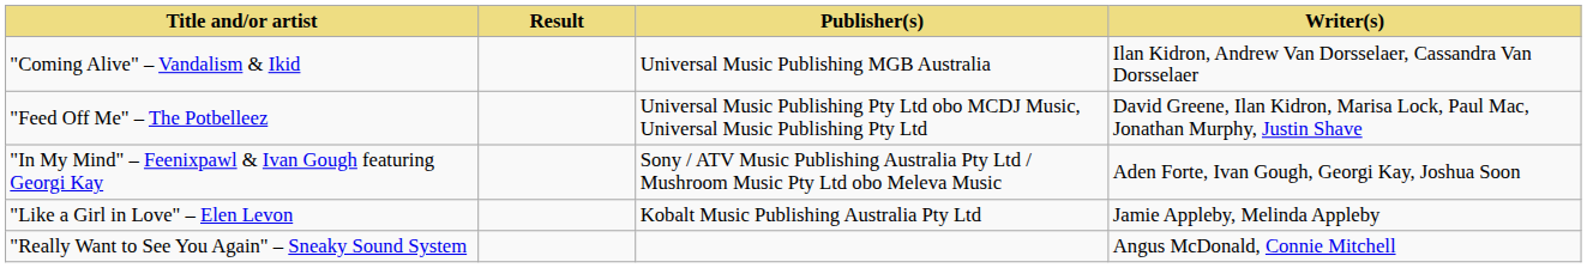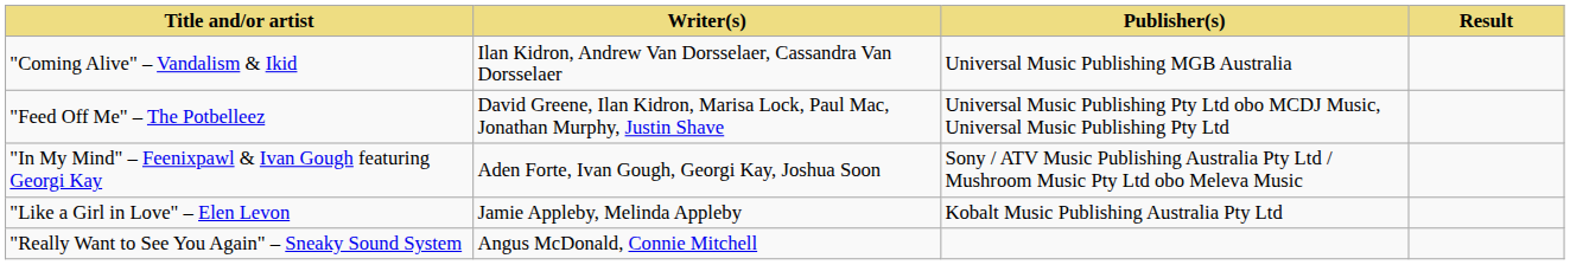 <table class="wikitable" width=100%>
 <tr>
 <th style="width:30%;background:#EEDD82;">Title and/or artist</th>
+<th style="width:30%;background:#EEDD82;">Writer(s)</th>
+<th style="width:30%;background:#EEDD82;">Publisher(s)</th>
 <th style="width:10%;background:#EEDD82;">Result</th>
-<th style="width:30%;background:#EEDD82;">Publisher(s)</th>
-<th style="width:30%;background:#EEDD82;">Writer(s)</th>
 </tr>
 <tr>
 <td>"Coming Alive" – <a href='#'>Vandalism</a> & <a href='#'>Ikid</a></td>
+<td>Ilan Kidron, Andrew Van Dorsselaer, Cassandra Van Dorsselaer</td>
+<td>Universal Music Publishing MGB Australia</td>
 <td></td>
-<td>Universal Music Publishing MGB Australia</td>
-<td>Ilan Kidron, Andrew Van Dorsselaer, Cassandra Van Dorsselaer</td>
 </tr>
 <tr>
 <td>"Feed Off Me" – <a href='#'>The Potbelleez</a></td>
+<td>David Greene, Ilan Kidron, Marisa Lock, Paul Mac, Jonathan Murphy, <a href='#'>Justin Shave</a></td>
+<td>Universal Music Publishing Pty Ltd obo MCDJ Music, Universal Music Publishing Pty Ltd</td>
 <td></td>
-<td>Universal Music Publishing Pty Ltd obo MCDJ Music, Universal Music Publishing Pty Ltd</td>
-<td>David Greene, Ilan Kidron, Marisa Lock, Paul Mac, Jonathan Murphy, <a href='#'>Justin Shave</a></td>
 </tr>
 <tr>
 <td>"In My Mind" – <a href='#'>Feenixpawl</a> & <a href='#'>Ivan Gough</a> featuring <a href='#'>Georgi Kay</a></td>
+<td>Aden Forte, Ivan Gough, Georgi Kay, Joshua Soon</td>
+<td>Sony / ATV Music Publishing Australia Pty Ltd / Mushroom Music Pty Ltd obo Meleva Music</td>
 <td></td>
-<td>Sony / ATV Music Publishing Australia Pty Ltd / Mushroom Music Pty Ltd obo Meleva Music</td>
-<td>Aden Forte, Ivan Gough, Georgi Kay, Joshua Soon</td>
 </tr>
 <tr>
 <td>"Like a Girl in Love" – <a href='#'>Elen Levon</a></td>
+<td>Jamie Appleby, Melinda Appleby</td>
+<td>Kobalt Music Publishing Australia Pty Ltd</td>
 <td></td>
-<td>Kobalt Music Publishing Australia Pty Ltd</td>
-<td>Jamie Appleby, Melinda Appleby</td>
 </tr>
 <tr>
 <td>"Really Want to See You Again" – <a href='#'>Sneaky Sound System</a></td>
+<td>Angus McDonald, <a href='#'>Connie Mitchell</a></td>
 <td></td>
 <td></td>
-<td>Angus McDonald, <a href='#'>Connie Mitchell</a></td>
 </tr>
 </table>
